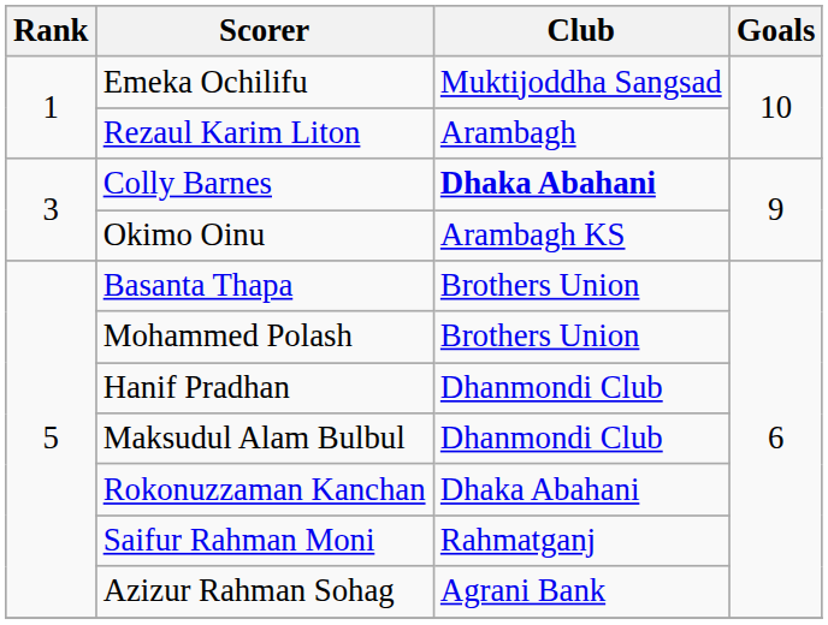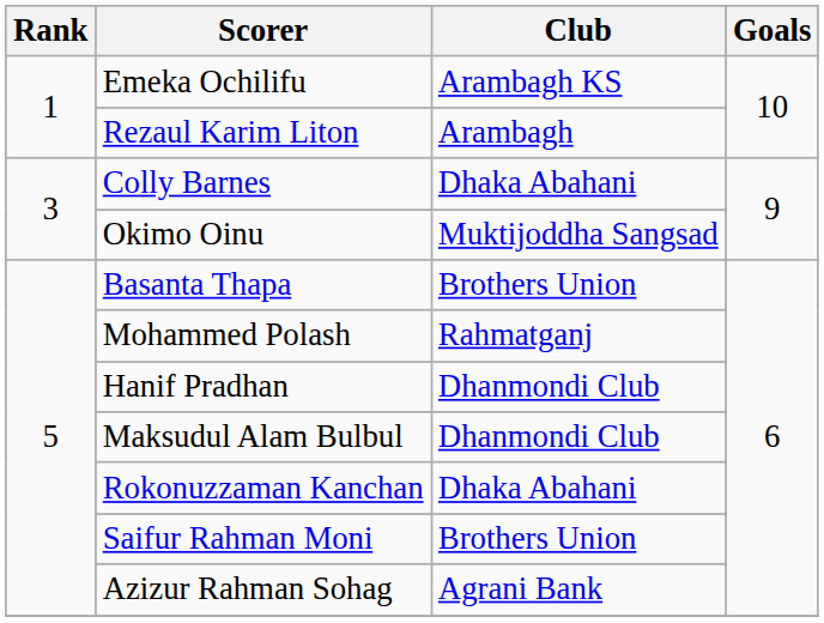 <table class="wikitable">
 <tr>
 <th>Rank</th>
 <th>Scorer</th>
 <th>Club</th>
 <th>Goals</th>
 </tr>
 <tr>
 <td rowspan=2 align=center>1</td>
 <td> Emeka Ochilifu</td>
-<td><a href='#'>Muktijoddha Sangsad</a></td>
+<td><a href='#'>Arambagh KS</a></td>
 <td rowspan=2 align=center>10</td>
 </tr>
 <tr>
 <td> <a href='#'>Rezaul Karim Liton</a></td>
 <td><a href='#'>Arambagh</a></td>
 </tr>
 <tr>
 <td rowspan=2 align=center>3</td>
 <td> <a href='#'>Colly Barnes</a></td>
-<td><strong><a href='#'>Dhaka Abahani</a></strong></td>
+<td><a href='#'>Dhaka Abahani</a></td>
 <td rowspan=2 align=center>9</td>
 </tr>
 <tr>
 <td> Okimo Oinu</td>
-<td><a href='#'>Arambagh KS</a></td>
+<td><a href='#'>Muktijoddha Sangsad</a></td>
 </tr>
 <tr>
 <td rowspan=7 align=center>5</td>
 <td> <a href='#'>Basanta Thapa</a></td>
 <td><a href='#'>Brothers Union</a></td>
 <td rowspan=7 align=center>6</td>
 </tr>
 <tr>
 <td> Mohammed Polash</td>
-<td><a href='#'>Brothers Union</a></td>
+<td><a href='#'>Rahmatganj</a></td>
 </tr>
 <tr>
 <td> Hanif Pradhan</td>
 <td><a href='#'>Dhanmondi Club</a></td>
 </tr>
 <tr>
 <td> Maksudul Alam Bulbul</td>
 <td><a href='#'>Dhanmondi Club</a></td>
 </tr>
 <tr>
 <td> <a href='#'>Rokonuzzaman Kanchan</a></td>
 <td><a href='#'>Dhaka Abahani</a></td>
 </tr>
 <tr>
 <td> <a href='#'>Saifur Rahman Moni</a></td>
-<td><a href='#'>Rahmatganj</a></td>
+<td><a href='#'>Brothers Union</a></td>
 </tr>
 <tr>
 <td> Azizur Rahman Sohag</td>
 <td><a href='#'>Agrani Bank</a></td>
 </tr>
 <tr>
 </tr>
 </table>
